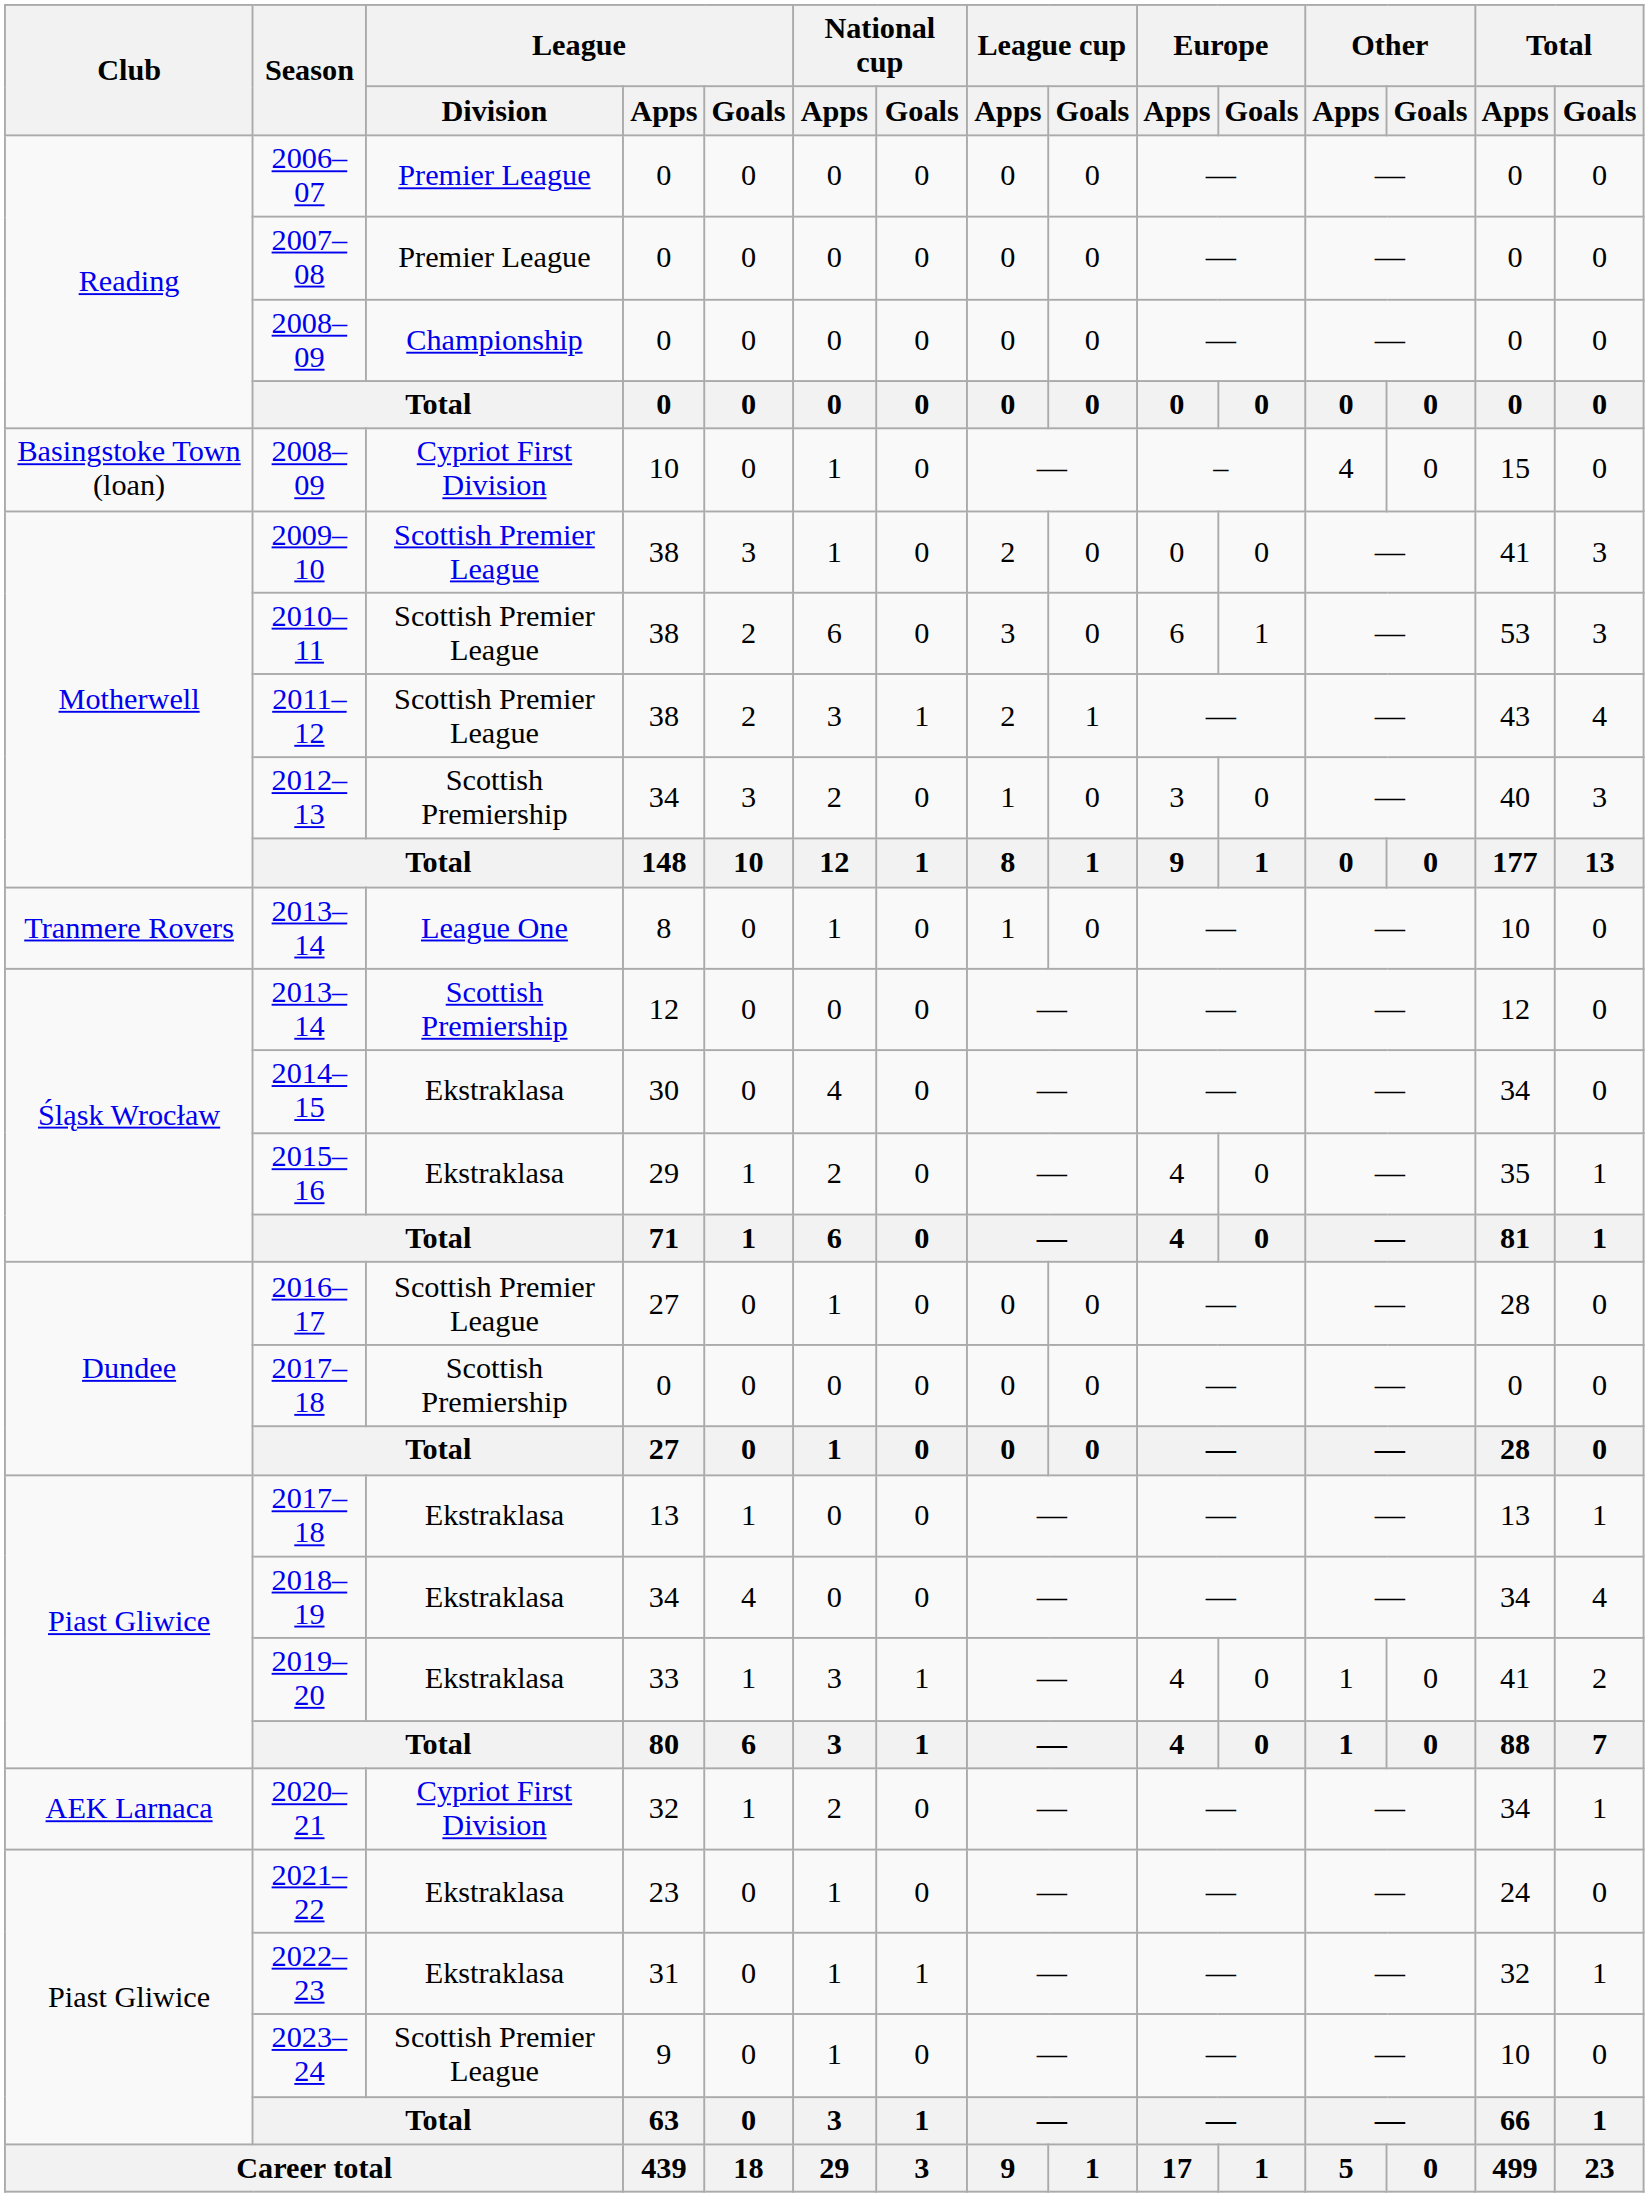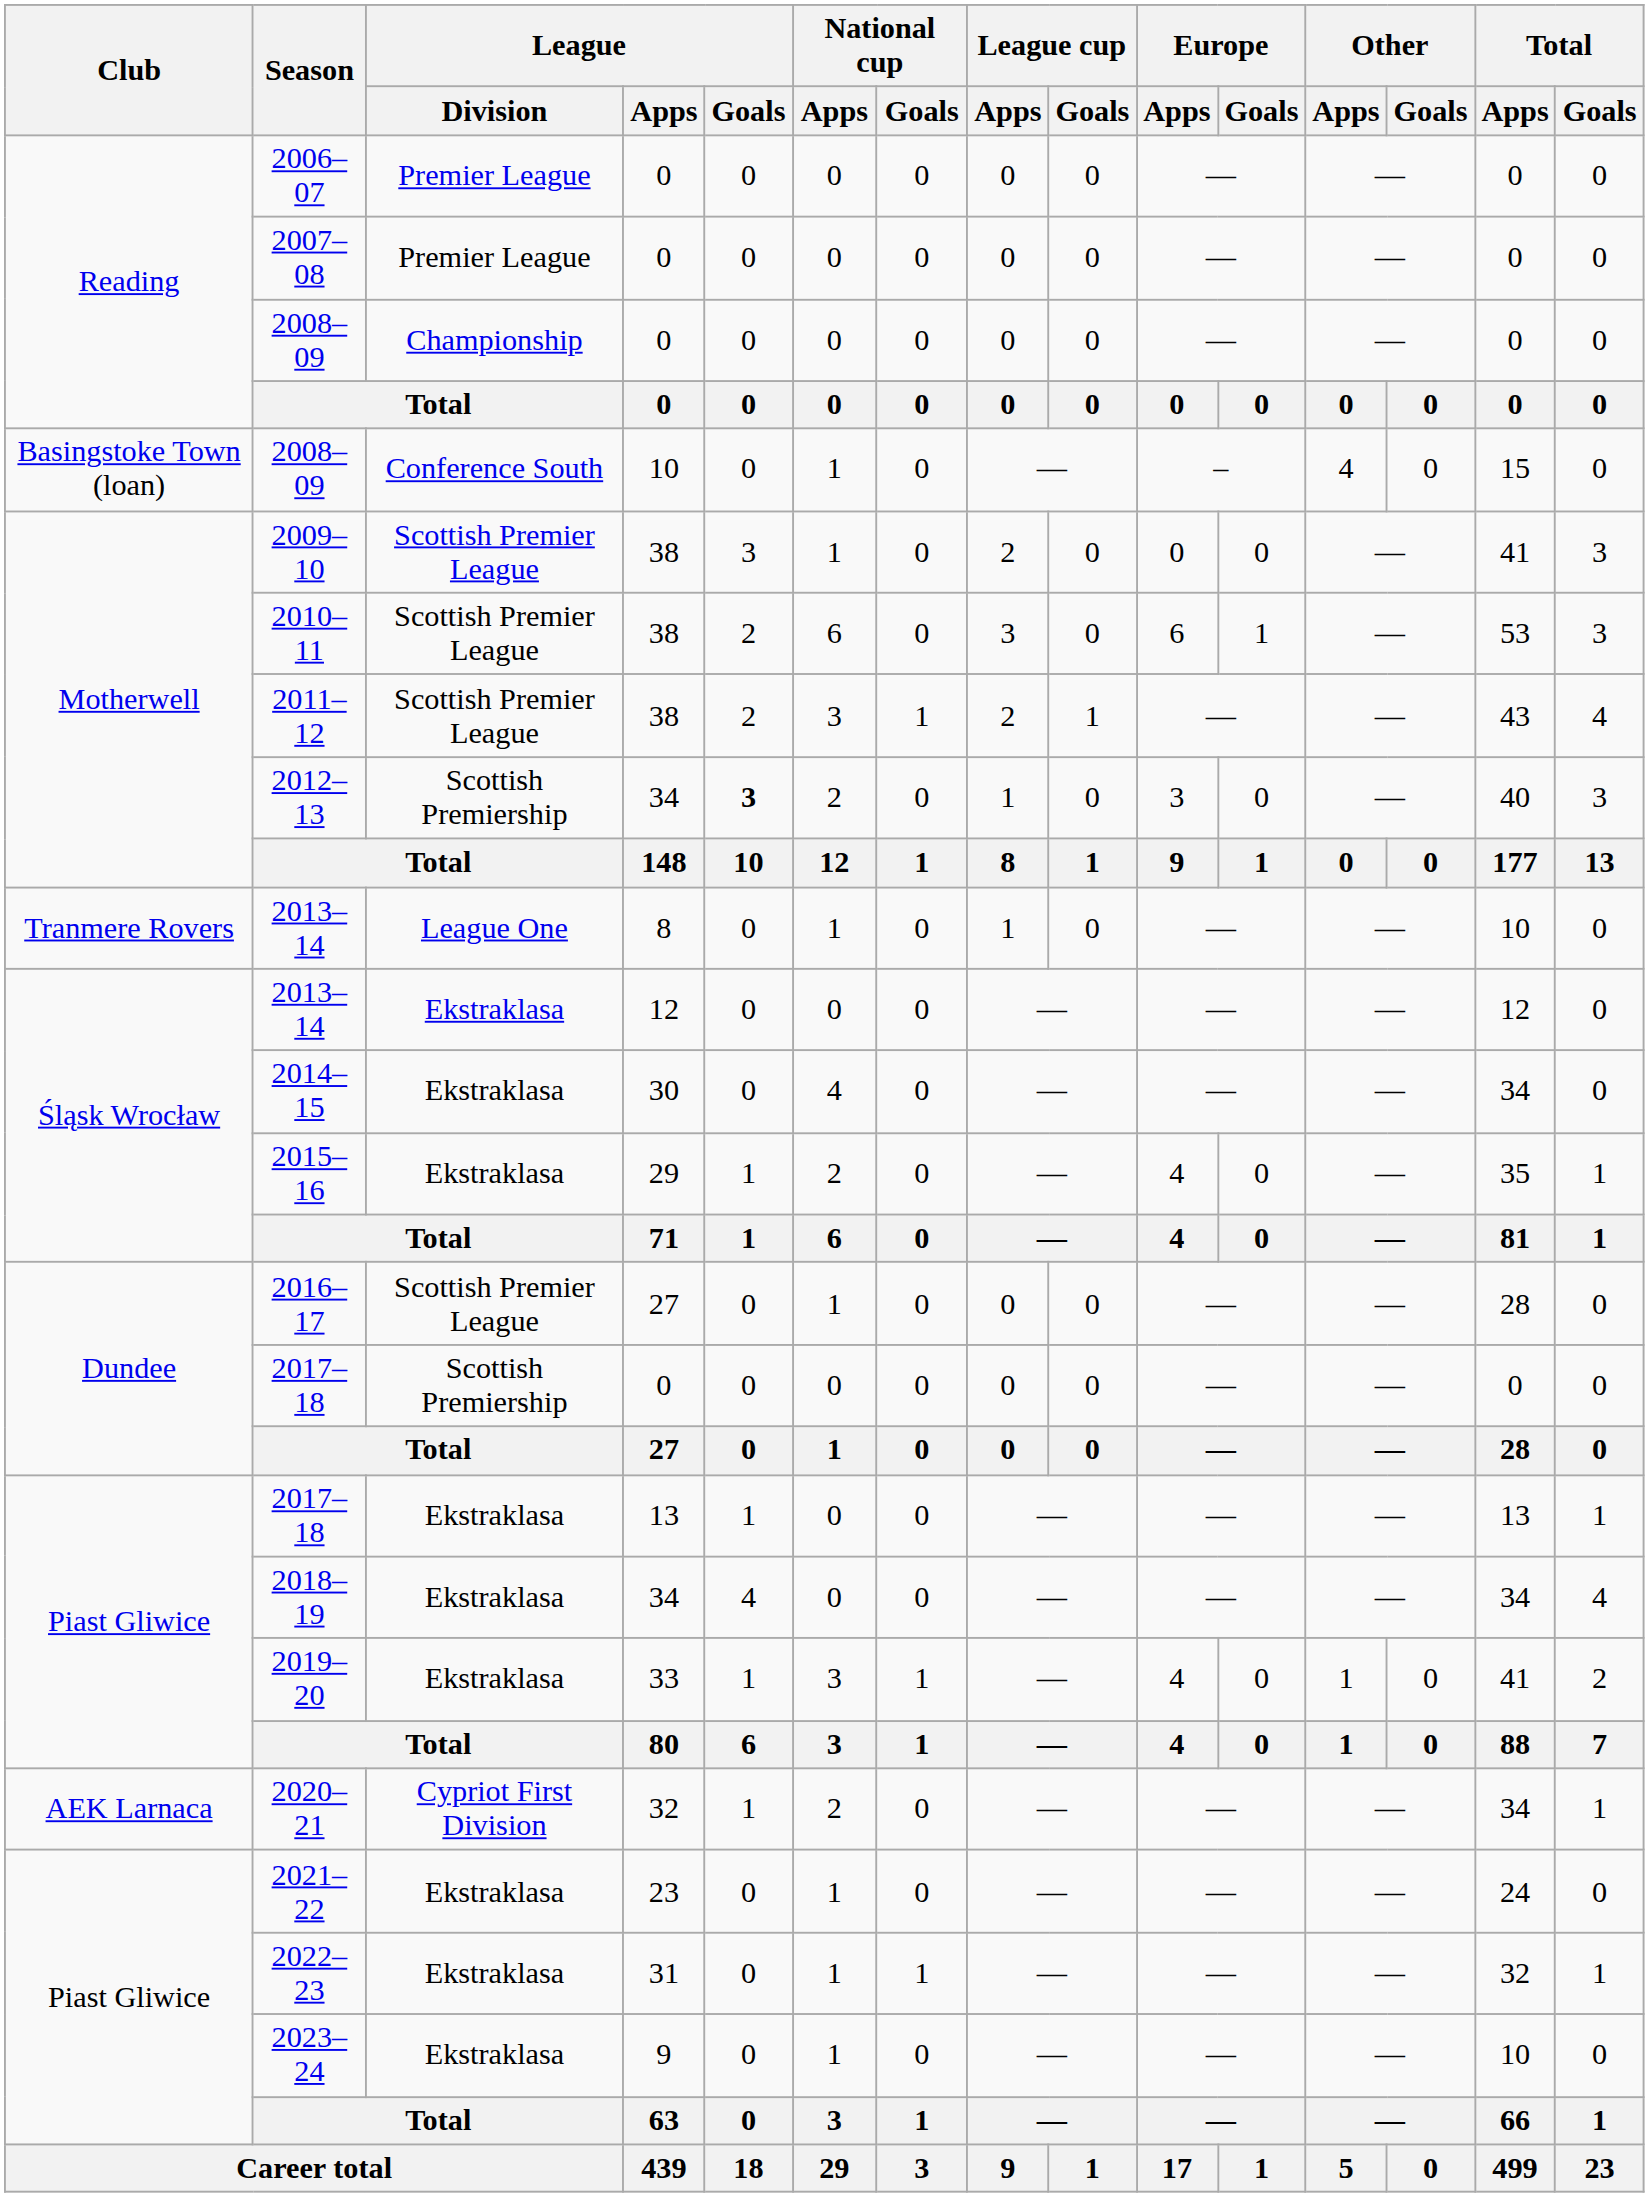 <table class="wikitable" style="text-align: center">
 <tr>
 <th rowspan=2>Club</th>
 <th rowspan=2>Season</th>
 <th colspan=3>League</th>
 <th colspan=2>National cup</th>
 <th colspan=2>League cup</th>
 <th colspan=2>Europe</th>
 <th colspan=2>Other</th>
 <th colspan=2>Total</th>
 </tr>
 <tr>
 <th>Division</th>
 <th>Apps</th>
 <th>Goals</th>
 <th>Apps</th>
 <th>Goals</th>
 <th>Apps</th>
 <th>Goals</th>
 <th>Apps</th>
 <th>Goals</th>
 <th>Apps</th>
 <th>Goals</th>
 <th>Apps</th>
 <th>Goals</th>
 </tr>
 <tr>
 <td rowspan=4><a href='#'>Reading</a></td>
 <td><a href='#'>2006–07</a></td>
 <td><a href='#'>Premier League</a></td>
 <td>0</td>
 <td>0</td>
 <td>0</td>
 <td>0</td>
 <td>0</td>
 <td>0</td>
 <td colspan="2">—</td>
 <td colspan="2">—</td>
 <td>0</td>
 <td>0</td>
 </tr>
 <tr>
 <td><a href='#'>2007–08</a></td>
 <td>Premier League</td>
 <td>0</td>
 <td>0</td>
 <td>0</td>
 <td>0</td>
 <td>0</td>
 <td>0</td>
 <td colspan="2">—</td>
 <td colspan="2">—</td>
 <td>0</td>
 <td>0</td>
 </tr>
 <tr>
 <td><a href='#'>2008–09</a></td>
 <td><a href='#'>Championship</a></td>
 <td>0</td>
 <td>0</td>
 <td>0</td>
 <td>0</td>
 <td>0</td>
 <td>0</td>
 <td colspan="2">—</td>
 <td colspan="2">—</td>
 <td>0</td>
 <td>0</td>
 </tr>
 <tr>
 <th colspan=2>Total</th>
 <th>0</th>
 <th>0</th>
 <th>0</th>
 <th>0</th>
 <th>0</th>
 <th>0</th>
 <th>0</th>
 <th>0</th>
 <th>0</th>
 <th>0</th>
 <th>0</th>
 <th>0</th>
 </tr>
 <tr>
 <td><a href='#'>Basingstoke Town</a> (loan)</td>
 <td><a href='#'>2008–09</a></td>
-<td><a href='#'>Cypriot First Division</a></td>
+<td><a href='#'>Conference South</a></td>
 <td>10</td>
 <td>0</td>
 <td>1</td>
 <td>0</td>
 <td colspan="2">—</td>
 <td colspan="2">–</td>
 <td>4</td>
 <td>0</td>
 <td>15</td>
 <td>0</td>
 </tr>
 <tr>
 <td rowspan=5><a href='#'>Motherwell</a></td>
 <td><a href='#'>2009–10</a></td>
 <td><a href='#'>Scottish Premier League</a></td>
 <td>38</td>
 <td>3</td>
 <td>1</td>
 <td>0</td>
 <td>2</td>
 <td>0</td>
 <td>0</td>
 <td>0</td>
 <td colspan="2">—</td>
 <td>41</td>
 <td>3</td>
 </tr>
 <tr>
 <td><a href='#'>2010–11</a></td>
 <td>Scottish Premier League</td>
 <td>38</td>
 <td>2</td>
 <td>6</td>
 <td>0</td>
 <td>3</td>
 <td>0</td>
 <td>6</td>
 <td>1</td>
 <td colspan="2">—</td>
 <td>53</td>
 <td>3</td>
 </tr>
 <tr>
 <td><a href='#'>2011–12</a></td>
 <td>Scottish Premier League</td>
 <td>38</td>
 <td>2</td>
 <td>3</td>
 <td>1</td>
 <td>2</td>
 <td>1</td>
 <td colspan="2">—</td>
 <td colspan="2">—</td>
 <td>43</td>
 <td>4</td>
 </tr>
 <tr>
 <td><a href='#'>2012–13</a></td>
 <td>Scottish Premiership</td>
 <td>34</td>
-<td>3</td>
+<td><strong>3</strong></td>
 <td>2</td>
 <td>0</td>
 <td>1</td>
 <td>0</td>
 <td>3</td>
 <td>0</td>
 <td colspan="2">—</td>
 <td>40</td>
 <td>3</td>
 </tr>
 <tr>
 <th colspan=2>Total</th>
 <th>148</th>
 <th>10</th>
 <th>12</th>
 <th>1</th>
 <th>8</th>
 <th>1</th>
 <th>9</th>
 <th>1</th>
 <th>0</th>
 <th>0</th>
 <th>177</th>
 <th>13</th>
 </tr>
 <tr>
 <td><a href='#'>Tranmere Rovers</a></td>
 <td><a href='#'>2013–14</a></td>
 <td><a href='#'>League One</a></td>
 <td>8</td>
 <td>0</td>
 <td>1</td>
 <td>0</td>
 <td>1</td>
 <td>0</td>
 <td colspan="2">—</td>
 <td colspan="2">—</td>
 <td>10</td>
 <td>0</td>
 </tr>
 <tr>
 <td rowspan=4><a href='#'>Śląsk Wrocław</a></td>
 <td><a href='#'>2013–14</a></td>
-<td><a href='#'>Scottish Premiership</a></td>
+<td><a href='#'>Ekstraklasa</a></td>
 <td>12</td>
 <td>0</td>
 <td>0</td>
 <td>0</td>
 <td colspan="2">—</td>
 <td colspan="2">—</td>
 <td colspan="2">—</td>
 <td>12</td>
 <td>0</td>
 </tr>
 <tr>
 <td><a href='#'>2014–15</a></td>
 <td>Ekstraklasa</td>
 <td>30</td>
 <td>0</td>
 <td>4</td>
 <td>0</td>
 <td colspan="2">—</td>
 <td colspan="2">—</td>
 <td colspan="2">—</td>
 <td>34</td>
 <td>0</td>
 </tr>
 <tr>
 <td><a href='#'>2015–16</a></td>
 <td>Ekstraklasa</td>
 <td>29</td>
 <td>1</td>
 <td>2</td>
 <td>0</td>
 <td colspan="2">—</td>
 <td>4</td>
 <td>0</td>
 <td colspan="2">—</td>
 <td>35</td>
 <td>1</td>
 </tr>
 <tr>
 <th colspan=2>Total</th>
 <th>71</th>
 <th>1</th>
 <th>6</th>
 <th>0</th>
 <th colspan="2">—</th>
 <th>4</th>
 <th>0</th>
 <th colspan="2">—</th>
 <th>81</th>
 <th>1</th>
 </tr>
 <tr>
 <td rowspan=3><a href='#'>Dundee</a></td>
 <td><a href='#'>2016–17</a></td>
 <td>Scottish Premier League</td>
 <td>27</td>
 <td>0</td>
 <td>1</td>
 <td>0</td>
 <td>0</td>
 <td>0</td>
 <td colspan="2">—</td>
 <td colspan="2">—</td>
 <td>28</td>
 <td>0</td>
 </tr>
 <tr>
 <td><a href='#'>2017–18</a></td>
 <td>Scottish Premiership</td>
 <td>0</td>
 <td>0</td>
 <td>0</td>
 <td>0</td>
 <td>0</td>
 <td>0</td>
 <td colspan="2">—</td>
 <td colspan="2">—</td>
 <td>0</td>
 <td>0</td>
 </tr>
 <tr>
 <th colspan=2>Total</th>
 <th>27</th>
 <th>0</th>
 <th>1</th>
 <th>0</th>
 <th>0</th>
 <th>0</th>
 <th colspan="2">—</th>
 <th colspan="2">—</th>
 <th>28</th>
 <th>0</th>
 </tr>
 <tr>
 <td rowspan=4><a href='#'>Piast Gliwice</a></td>
 <td><a href='#'>2017–18</a></td>
 <td>Ekstraklasa</td>
 <td>13</td>
 <td>1</td>
 <td>0</td>
 <td>0</td>
 <td colspan="2">—</td>
 <td colspan="2">—</td>
 <td colspan="2">—</td>
 <td>13</td>
 <td>1</td>
 </tr>
 <tr>
 <td><a href='#'>2018–19</a></td>
 <td>Ekstraklasa</td>
 <td>34</td>
 <td>4</td>
 <td>0</td>
 <td>0</td>
 <td colspan="2">—</td>
 <td colspan="2">—</td>
 <td colspan="2">—</td>
 <td>34</td>
 <td>4</td>
 </tr>
 <tr>
 <td><a href='#'>2019–20</a></td>
 <td>Ekstraklasa</td>
 <td>33</td>
 <td>1</td>
 <td>3</td>
 <td>1</td>
 <td colspan="2">—</td>
 <td>4</td>
 <td>0</td>
 <td>1</td>
 <td>0</td>
 <td>41</td>
 <td>2</td>
 </tr>
 <tr>
 <th colspan=2>Total</th>
 <th>80</th>
 <th>6</th>
 <th>3</th>
 <th>1</th>
 <th colspan="2">—</th>
 <th>4</th>
 <th>0</th>
 <th>1</th>
 <th>0</th>
 <th>88</th>
 <th>7</th>
 </tr>
 <tr>
 <td><a href='#'>AEK Larnaca</a></td>
 <td><a href='#'>2020–21</a></td>
 <td><a href='#'>Cypriot First Division</a></td>
 <td>32</td>
 <td>1</td>
 <td>2</td>
 <td>0</td>
 <td colspan="2">—</td>
 <td colspan="2">—</td>
 <td colspan="2">—</td>
 <td>34</td>
 <td>1</td>
 </tr>
 <tr>
 <td rowspan="4">Piast Gliwice</td>
 <td><a href='#'>2021–22</a></td>
 <td>Ekstraklasa</td>
 <td>23</td>
 <td>0</td>
 <td>1</td>
 <td>0</td>
 <td colspan="2">—</td>
 <td colspan="2">—</td>
 <td colspan="2">—</td>
 <td>24</td>
 <td>0</td>
 </tr>
 <tr>
 <td><a href='#'>2022–23</a></td>
 <td>Ekstraklasa</td>
 <td>31</td>
 <td>0</td>
 <td>1</td>
 <td>1</td>
 <td colspan="2">—</td>
 <td colspan="2">—</td>
 <td colspan="2">—</td>
 <td>32</td>
 <td>1</td>
 </tr>
 <tr>
 <td><a href='#'>2023–24</a></td>
-<td>Scottish Premier League</td>
+<td>Ekstraklasa</td>
 <td>9</td>
 <td>0</td>
 <td>1</td>
 <td>0</td>
 <td colspan="2">—</td>
 <td colspan="2">—</td>
 <td colspan="2">—</td>
 <td>10</td>
 <td>0</td>
 </tr>
 <tr>
 <th colspan=2>Total</th>
 <th>63</th>
 <th>0</th>
 <th>3</th>
 <th>1</th>
 <th colspan="2">—</th>
 <th colspan="2">—</th>
 <th colspan="2">—</th>
 <th>66</th>
 <th>1</th>
 </tr>
 <tr>
 <th colspan=3>Career total</th>
 <th>439</th>
 <th>18</th>
 <th>29</th>
 <th>3</th>
 <th>9</th>
 <th>1</th>
 <th>17</th>
 <th>1</th>
 <th>5</th>
 <th>0</th>
 <th>499</th>
 <th>23</th>
 </tr>
 </table>
